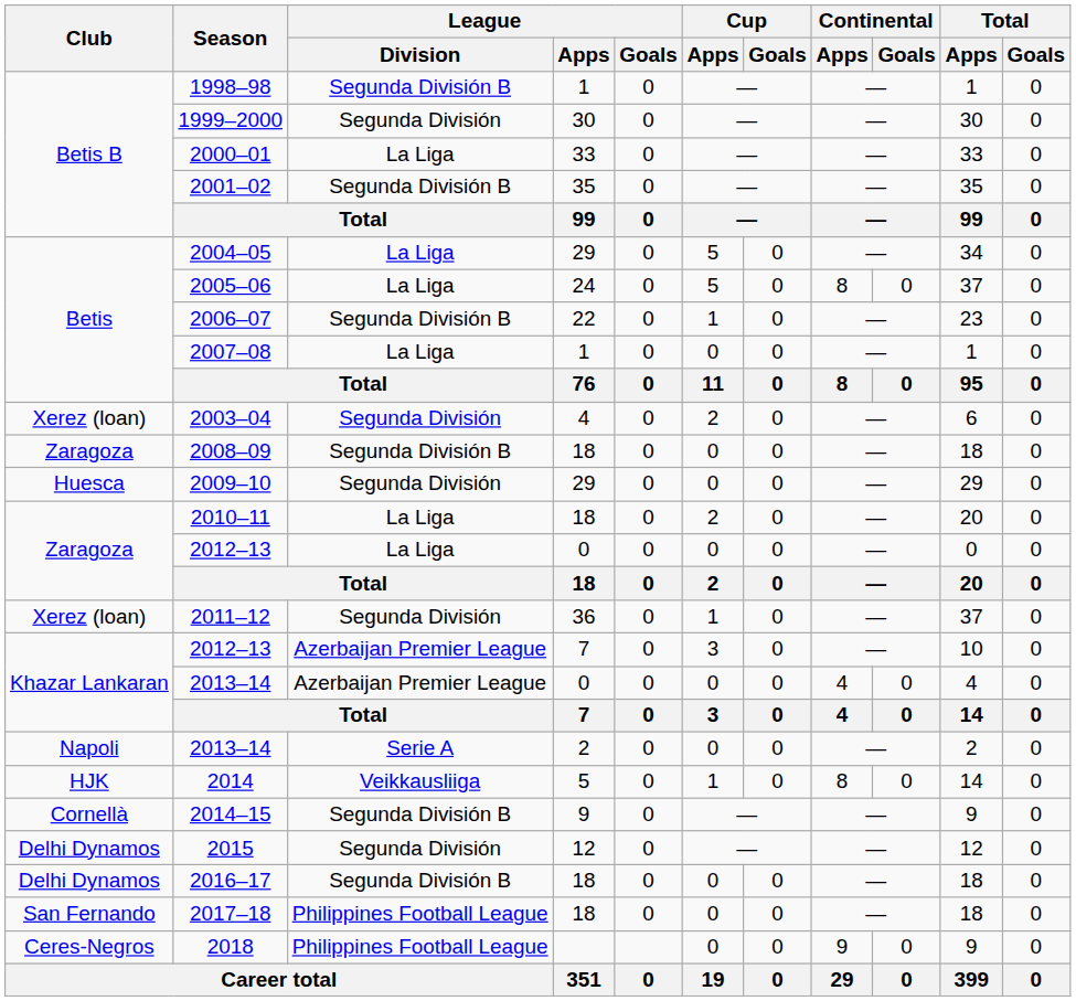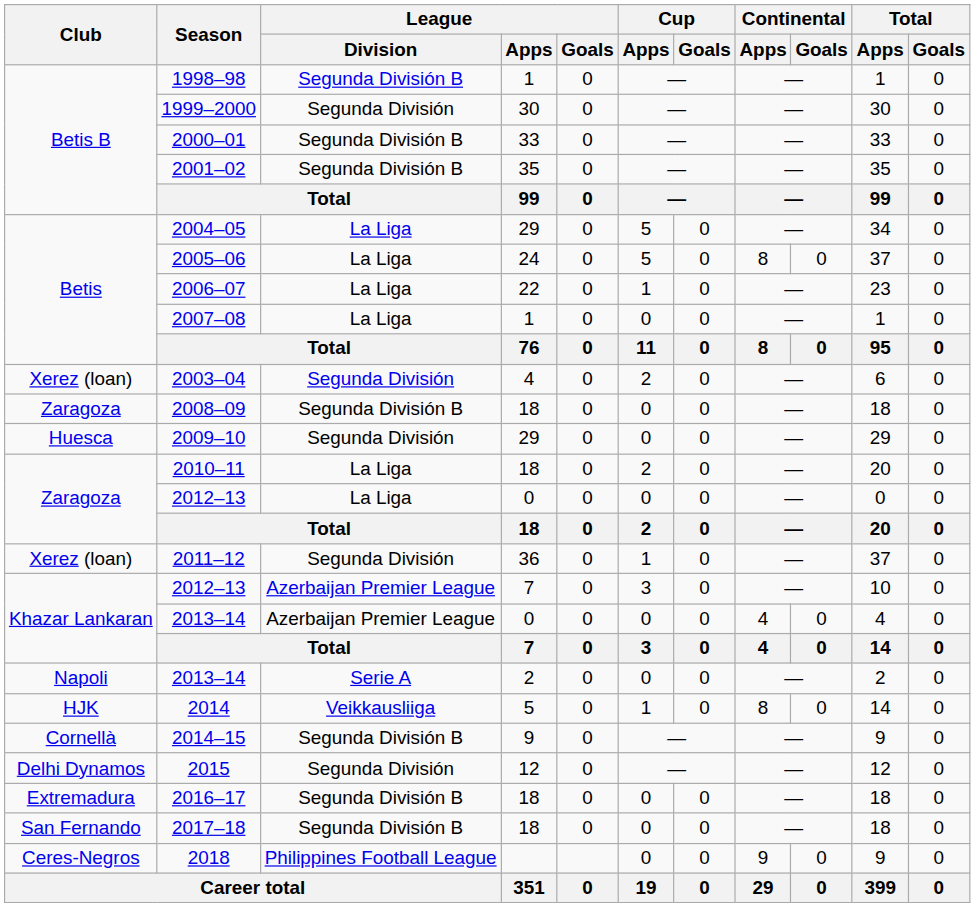 <table class="wikitable" style="text-align: center;">
 <tr>
 <th rowspan="2">Club</th>
 <th rowspan="2">Season</th>
 <th colspan="3">League</th>
 <th colspan="2">Cup</th>
 <th colspan="2">Continental</th>
 <th colspan="2">Total</th>
 </tr>
 <tr>
 <th>Division</th>
 <th>Apps</th>
 <th>Goals</th>
 <th>Apps</th>
 <th>Goals</th>
 <th>Apps</th>
 <th>Goals</th>
 <th>Apps</th>
 <th>Goals</th>
 </tr>
 <tr>
 <td rowspan="5"><a href='#'>Betis B</a></td>
 <td><a href='#'>1998–98</a></td>
 <td><a href='#'>Segunda División B</a></td>
 <td>1</td>
 <td>0</td>
 <td colspan="2">—</td>
 <td colspan="2">—</td>
 <td>1</td>
 <td>0</td>
 </tr>
 <tr>
 <td><a href='#'>1999–2000</a></td>
 <td>Segunda División</td>
 <td>30</td>
 <td>0</td>
 <td colspan="2">—</td>
 <td colspan="2">—</td>
 <td>30</td>
 <td>0</td>
 </tr>
 <tr>
 <td><a href='#'>2000–01</a></td>
-<td>La Liga</td>
+<td>Segunda División B</td>
 <td>33</td>
 <td>0</td>
 <td colspan="2">—</td>
 <td colspan="2">—</td>
 <td>33</td>
 <td>0</td>
 </tr>
 <tr>
 <td><a href='#'>2001–02</a></td>
 <td>Segunda División B</td>
 <td>35</td>
 <td>0</td>
 <td colspan="2">—</td>
 <td colspan="2">—</td>
 <td>35</td>
 <td>0</td>
 </tr>
 <tr>
 <th colspan="2">Total</th>
 <th>99</th>
 <th>0</th>
 <th colspan="2">—</th>
 <th colspan="2">—</th>
 <th>99</th>
 <th>0</th>
 </tr>
 <tr>
 <td rowspan="5"><a href='#'>Betis</a></td>
 <td><a href='#'>2004–05</a></td>
 <td><a href='#'>La Liga</a></td>
 <td>29</td>
 <td>0</td>
 <td>5</td>
 <td>0</td>
 <td colspan="2">—</td>
 <td>34</td>
 <td>0</td>
 </tr>
 <tr>
 <td><a href='#'>2005–06</a></td>
 <td>La Liga</td>
 <td>24</td>
 <td>0</td>
 <td>5</td>
 <td>0</td>
 <td>8</td>
 <td>0</td>
 <td>37</td>
 <td>0</td>
 </tr>
 <tr>
 <td><a href='#'>2006–07</a></td>
-<td>Segunda División B</td>
+<td>La Liga</td>
 <td>22</td>
 <td>0</td>
 <td>1</td>
 <td>0</td>
 <td colspan="2">—</td>
 <td>23</td>
 <td>0</td>
 </tr>
 <tr>
 <td><a href='#'>2007–08</a></td>
 <td>La Liga</td>
 <td>1</td>
 <td>0</td>
 <td>0</td>
 <td>0</td>
 <td colspan="2">—</td>
 <td>1</td>
 <td>0</td>
 </tr>
 <tr>
 <th colspan="2">Total</th>
 <th>76</th>
 <th>0</th>
 <th>11</th>
 <th>0</th>
 <th>8</th>
 <th>0</th>
 <th>95</th>
 <th>0</th>
 </tr>
 <tr>
 <td><a href='#'>Xerez</a> (loan)</td>
 <td><a href='#'>2003–04</a></td>
 <td><a href='#'>Segunda División</a></td>
 <td>4</td>
 <td>0</td>
 <td>2</td>
 <td>0</td>
 <td colspan="2">—</td>
 <td>6</td>
 <td>0</td>
 </tr>
 <tr>
 <td><a href='#'>Zaragoza</a></td>
 <td><a href='#'>2008–09</a></td>
 <td>Segunda División B</td>
 <td>18</td>
 <td>0</td>
 <td>0</td>
 <td>0</td>
 <td colspan="2">—</td>
 <td>18</td>
 <td>0</td>
 </tr>
 <tr>
 <td><a href='#'>Huesca</a></td>
 <td><a href='#'>2009–10</a></td>
 <td>Segunda División</td>
 <td>29</td>
 <td>0</td>
 <td>0</td>
 <td>0</td>
 <td colspan="2">—</td>
 <td>29</td>
 <td>0</td>
 </tr>
 <tr>
 <td rowspan="3"><a href='#'>Zaragoza</a></td>
 <td><a href='#'>2010–11</a></td>
 <td>La Liga</td>
 <td>18</td>
 <td>0</td>
 <td>2</td>
 <td>0</td>
 <td colspan="2">—</td>
 <td>20</td>
 <td>0</td>
 </tr>
 <tr>
 <td><a href='#'>2012–13</a></td>
 <td>La Liga</td>
 <td>0</td>
 <td>0</td>
 <td>0</td>
 <td>0</td>
 <td colspan="2">—</td>
 <td>0</td>
 <td>0</td>
 </tr>
 <tr>
 <th colspan="2">Total</th>
 <th>18</th>
 <th>0</th>
 <th>2</th>
 <th>0</th>
 <th colspan="2">—</th>
 <th>20</th>
 <th>0</th>
 </tr>
 <tr>
 <td><a href='#'>Xerez</a> (loan)</td>
 <td><a href='#'>2011–12</a></td>
 <td>Segunda División</td>
 <td>36</td>
 <td>0</td>
 <td>1</td>
 <td>0</td>
 <td colspan="2">—</td>
 <td>37</td>
 <td>0</td>
 </tr>
 <tr>
 <td rowspan="3"><a href='#'>Khazar Lankaran</a></td>
 <td><a href='#'>2012–13</a></td>
 <td><a href='#'>Azerbaijan Premier League</a></td>
 <td>7</td>
 <td>0</td>
 <td>3</td>
 <td>0</td>
 <td colspan="2">—</td>
 <td>10</td>
 <td>0</td>
 </tr>
 <tr>
 <td><a href='#'>2013–14</a></td>
 <td>Azerbaijan Premier League</td>
 <td>0</td>
 <td>0</td>
 <td>0</td>
 <td>0</td>
 <td>4</td>
 <td>0</td>
 <td>4</td>
 <td>0</td>
 </tr>
 <tr>
 <th colspan="2">Total</th>
 <th>7</th>
 <th>0</th>
 <th>3</th>
 <th>0</th>
 <th>4</th>
 <th>0</th>
 <th>14</th>
 <th>0</th>
 </tr>
 <tr>
 <td><a href='#'>Napoli</a></td>
 <td><a href='#'>2013–14</a></td>
 <td><a href='#'>Serie A</a></td>
 <td>2</td>
 <td>0</td>
 <td>0</td>
 <td>0</td>
 <td colspan="2">—</td>
 <td>2</td>
 <td>0</td>
 </tr>
 <tr>
 <td><a href='#'>HJK</a></td>
 <td><a href='#'>2014</a></td>
 <td><a href='#'>Veikkausliiga</a></td>
 <td>5</td>
 <td>0</td>
 <td>1</td>
 <td>0</td>
 <td>8</td>
 <td>0</td>
 <td>14</td>
 <td>0</td>
 </tr>
 <tr>
 <td><a href='#'>Cornellà</a></td>
 <td><a href='#'>2014–15</a></td>
 <td>Segunda División B</td>
 <td>9</td>
 <td>0</td>
 <td colspan="2">—</td>
 <td colspan="2">—</td>
 <td>9</td>
 <td>0</td>
 </tr>
 <tr>
 <td><a href='#'>Delhi Dynamos</a></td>
 <td><a href='#'>2015</a></td>
 <td>Segunda División</td>
 <td>12</td>
 <td>0</td>
 <td colspan="2">—</td>
 <td colspan="2">—</td>
 <td>12</td>
 <td>0</td>
 </tr>
 <tr>
-<td><a href='#'>Delhi Dynamos</a></td>
+<td><a href='#'>Extremadura</a></td>
 <td><a href='#'>2016–17</a></td>
 <td>Segunda División B</td>
 <td>18</td>
 <td>0</td>
 <td>0</td>
 <td>0</td>
 <td colspan="2">—</td>
 <td>18</td>
 <td>0</td>
 </tr>
 <tr>
 <td><a href='#'>San Fernando</a></td>
 <td><a href='#'>2017–18</a></td>
-<td><a href='#'>Philippines Football League</a></td>
+<td>Segunda División B</td>
 <td>18</td>
 <td>0</td>
 <td>0</td>
 <td>0</td>
 <td colspan="2">—</td>
 <td>18</td>
 <td>0</td>
 </tr>
 <tr>
 <td><a href='#'>Ceres-Negros</a></td>
 <td><a href='#'>2018</a></td>
 <td><a href='#'>Philippines Football League</a></td>
 <td></td>
 <td></td>
 <td>0</td>
 <td>0</td>
 <td>9</td>
 <td>0</td>
 <td>9</td>
 <td>0</td>
 </tr>
 <tr>
 <th colspan="3">Career total</th>
 <th>351</th>
 <th>0</th>
 <th>19</th>
 <th>0</th>
 <th>29</th>
 <th>0</th>
 <th>399</th>
 <th>0</th>
 </tr>
 </table>
